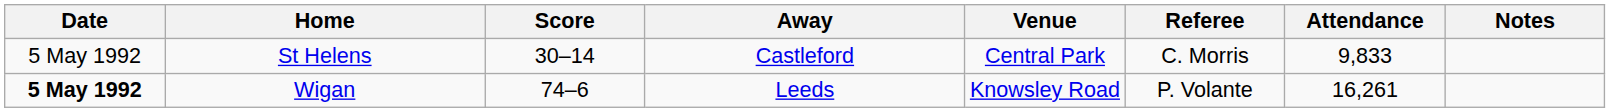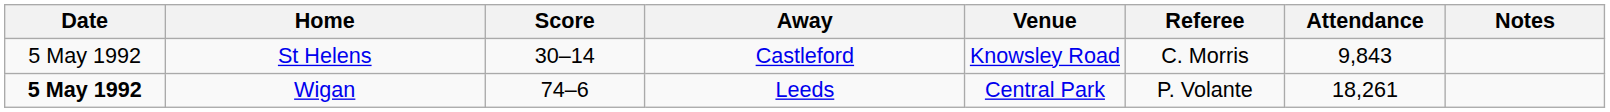 <table class="wikitable" style="text-align: center">
 <tr>
 <th width=10%>Date</th>
 <th width=20%>Home</th>
 <th width=10%>Score</th>
 <th width=20%>Away</th>
 <th width=10%>Venue</th>
 <th width=10%>Referee</th>
 <th width=10%>Attendance</th>
 <th width=10%>Notes</th>
 </tr>
 <tr>
 <td>5 May 1992</td>
 <td><a href='#'>St Helens</a></td>
 <td>30–14</td>
 <td><a href='#'>Castleford</a></td>
-<td><a href='#'>Central Park</a></td>
+<td><a href='#'>Knowsley Road</a></td>
 <td>C. Morris</td>
-<td>9,833</td>
+<td>9,843</td>
 <td></td>
 </tr>
 <tr>
 <td><strong>5 May 1992</strong></td>
 <td><a href='#'>Wigan</a></td>
 <td>74–6</td>
 <td><a href='#'>Leeds</a></td>
-<td><a href='#'>Knowsley Road</a></td>
+<td><a href='#'>Central Park</a></td>
 <td>P. Volante</td>
-<td>16,261</td>
+<td>18,261</td>
 <td></td>
 </tr>
 </table>
